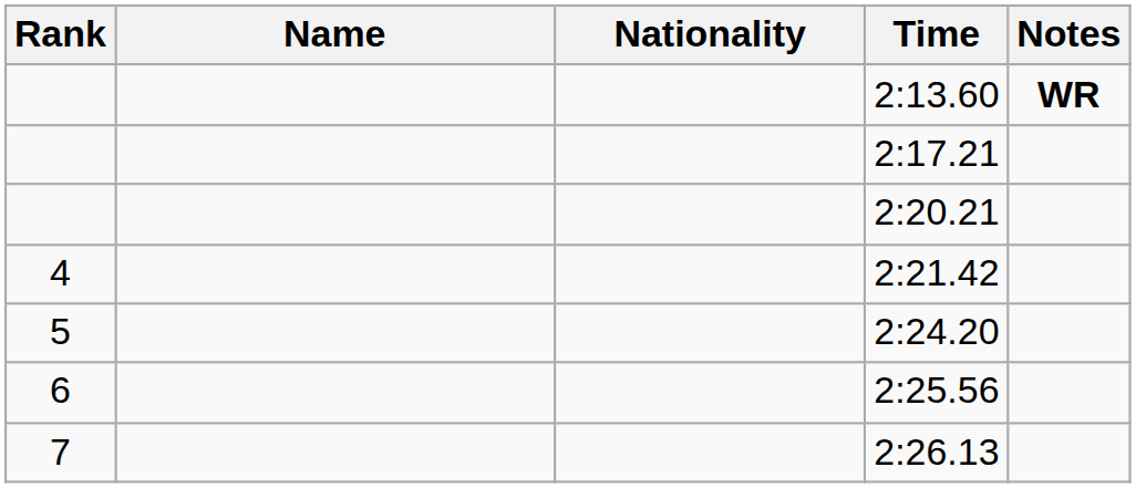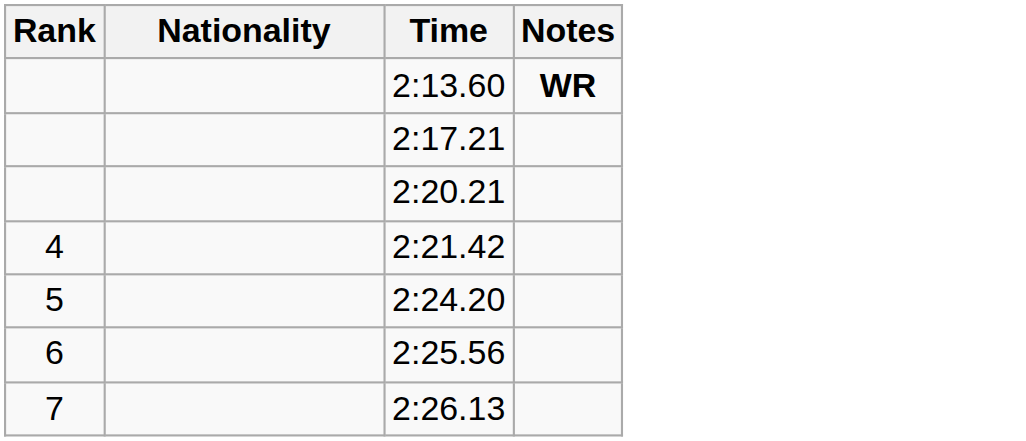 <table class="wikitable sortable" style="text-align:center">
 <tr>
 <th>Rank</th>
-<th style="width:180px">Name</th>
 <th style="width:125px">Nationality</th>
 <th>Time</th>
 <th>Notes</th>
 </tr>
 <tr>
 <td></td>
 <td style="text-align:left;"></td>
-<td style="text-align:left;"></td>
 <td>2:13.60</td>
 <td><strong>WR</strong></td>
 </tr>
 <tr>
 <td></td>
-<td style="text-align:left;"></td>
 <td style="text-align:left;"></td>
 <td>2:17.21</td>
 <td></td>
 </tr>
 <tr>
 <td></td>
 <td style="text-align:left;"></td>
-<td style="text-align:left;"></td>
 <td>2:20.21</td>
 <td></td>
 </tr>
 <tr>
 <td>4</td>
-<td style="text-align:left;"></td>
 <td style="text-align:left;"></td>
 <td>2:21.42</td>
 <td></td>
 </tr>
 <tr>
 <td>5</td>
 <td style="text-align:left;"></td>
-<td style="text-align:left;"></td>
 <td>2:24.20</td>
 <td></td>
 </tr>
 <tr>
 <td>6</td>
-<td style="text-align:left;"></td>
 <td style="text-align:left;"></td>
 <td>2:25.56</td>
 <td></td>
 </tr>
 <tr>
 <td>7</td>
 <td style="text-align:left;"></td>
-<td style="text-align:left;"></td>
 <td>2:26.13</td>
 <td></td>
 </tr>
 </table>
